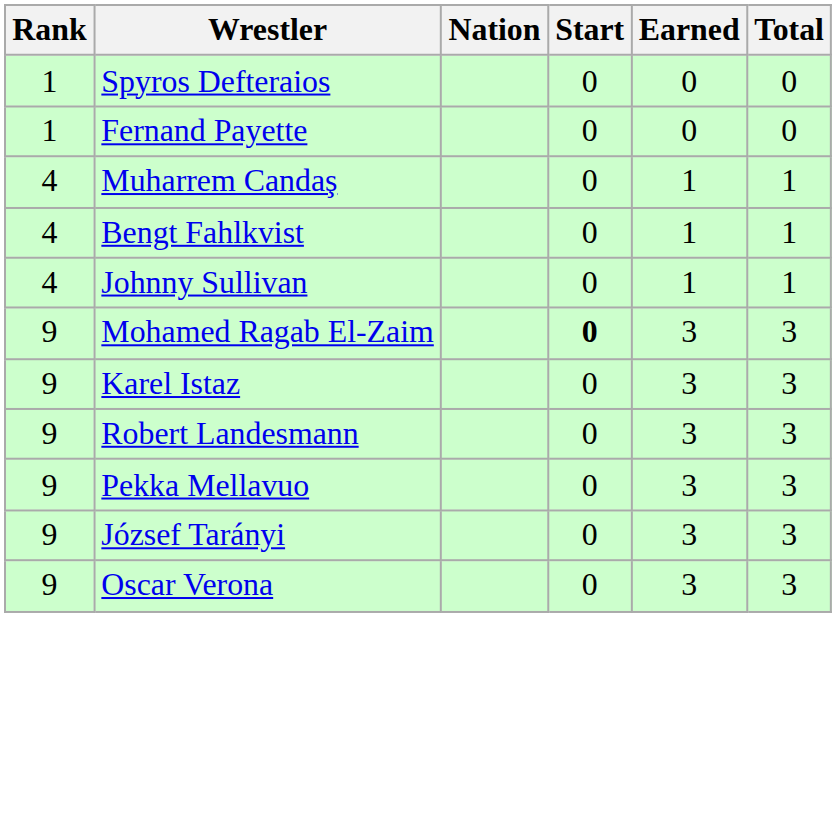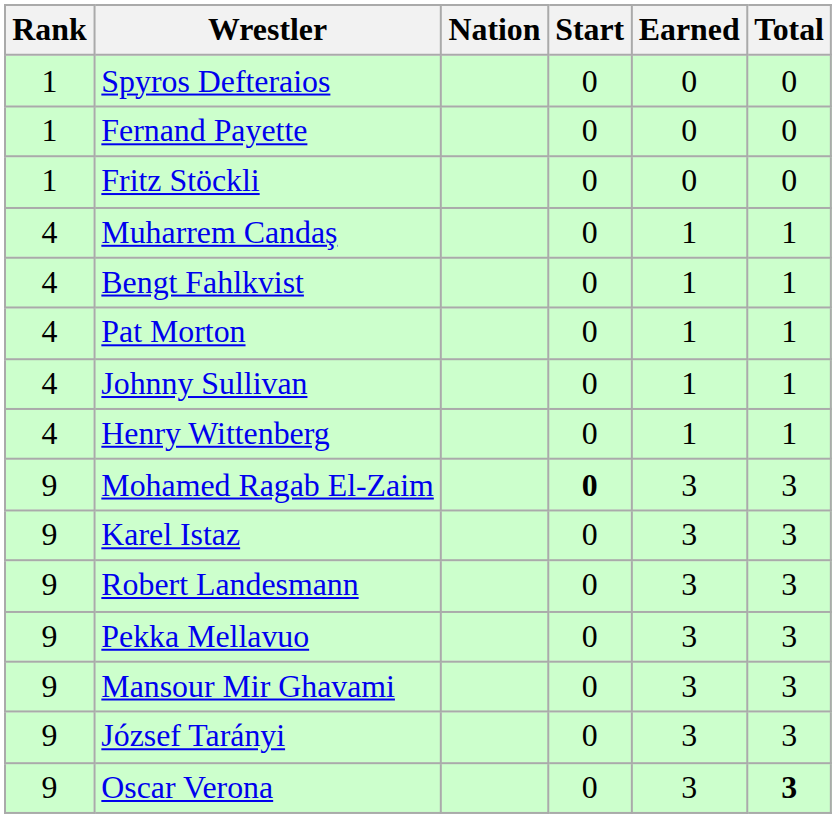 <table class="wikitable sortable" style="text-align:center;">
 <tr>
 <th>Rank</th>
 <th>Wrestler</th>
 <th>Nation</th>
 <th>Start</th>
 <th>Earned</th>
 <th>Total</th>
 </tr>
 <tr style="background:#cfc;">
 <td>1</td>
 <td align=left><a href='#'>Spyros Defteraios</a></td>
 <td align=left></td>
 <td>0</td>
 <td>0</td>
 <td>0</td>
 </tr>
 <tr style="background:#cfc;">
 <td>1</td>
 <td align=left><a href='#'>Fernand Payette</a></td>
 <td align=left></td>
 <td>0</td>
 <td>0</td>
 <td>0</td>
 </tr>
 <tr style="background:#cfc;">
+<td>1</td>
+<td align=left><a href='#'>Fritz Stöckli</a></td>
+<td align=left></td>
+<td>0</td>
+<td>0</td>
+<td>0</td>
+</tr>
+<tr style="background:#cfc;">
 <td>4</td>
 <td align=left><a href='#'>Muharrem Candaş</a></td>
 <td align=left></td>
 <td>0</td>
 <td>1</td>
 <td>1</td>
 </tr>
 <tr style="background:#cfc;">
 <td>4</td>
 <td align=left><a href='#'>Bengt Fahlkvist</a></td>
 <td align=left></td>
 <td>0</td>
 <td>1</td>
 <td>1</td>
 </tr>
 <tr style="background:#cfc;">
 <td>4</td>
+<td align=left><a href='#'>Pat Morton</a></td>
+<td align=left></td>
+<td>0</td>
+<td>1</td>
+<td>1</td>
+</tr>
+<tr style="background:#cfc;">
+<td>4</td>
 <td align=left><a href='#'>Johnny Sullivan</a></td>
+<td align=left></td>
+<td>0</td>
+<td>1</td>
+<td>1</td>
+</tr>
+<tr style="background:#cfc;">
+<td>4</td>
+<td align=left><a href='#'>Henry Wittenberg</a></td>
 <td align=left></td>
 <td>0</td>
 <td>1</td>
 <td>1</td>
 </tr>
 <tr style="background:#cfc;">
 <td>9</td>
 <td align=left><a href='#'>Mohamed Ragab El-Zaim</a></td>
 <td align=left></td>
 <td><strong>0</strong></td>
 <td>3</td>
 <td>3</td>
 </tr>
 <tr style="background:#cfc;">
 <td>9</td>
 <td align=left><a href='#'>Karel Istaz</a></td>
 <td align=left></td>
 <td>0</td>
 <td>3</td>
 <td>3</td>
 </tr>
 <tr style="background:#cfc;">
 <td>9</td>
 <td align=left><a href='#'>Robert Landesmann</a></td>
 <td align=left></td>
 <td>0</td>
 <td>3</td>
 <td>3</td>
 </tr>
 <tr style="background:#cfc;">
 <td>9</td>
 <td align=left><a href='#'>Pekka Mellavuo</a></td>
 <td align=left></td>
 <td>0</td>
 <td>3</td>
 <td>3</td>
 </tr>
 <tr style="background:#cfc;">
 <td>9</td>
+<td align=left><a href='#'>Mansour Mir Ghavami</a></td>
+<td align=left></td>
+<td>0</td>
+<td>3</td>
+<td>3</td>
+</tr>
+<tr style="background:#cfc;">
+<td>9</td>
 <td align=left><a href='#'>József Tarányi</a></td>
 <td align=left></td>
 <td>0</td>
 <td>3</td>
 <td>3</td>
 </tr>
 <tr style="background:#cfc;">
 <td>9</td>
 <td align=left><a href='#'>Oscar Verona</a></td>
 <td align=left></td>
 <td>0</td>
 <td>3</td>
-<td>3</td>
+<td><strong>3</strong></td>
 </tr>
 </table>
